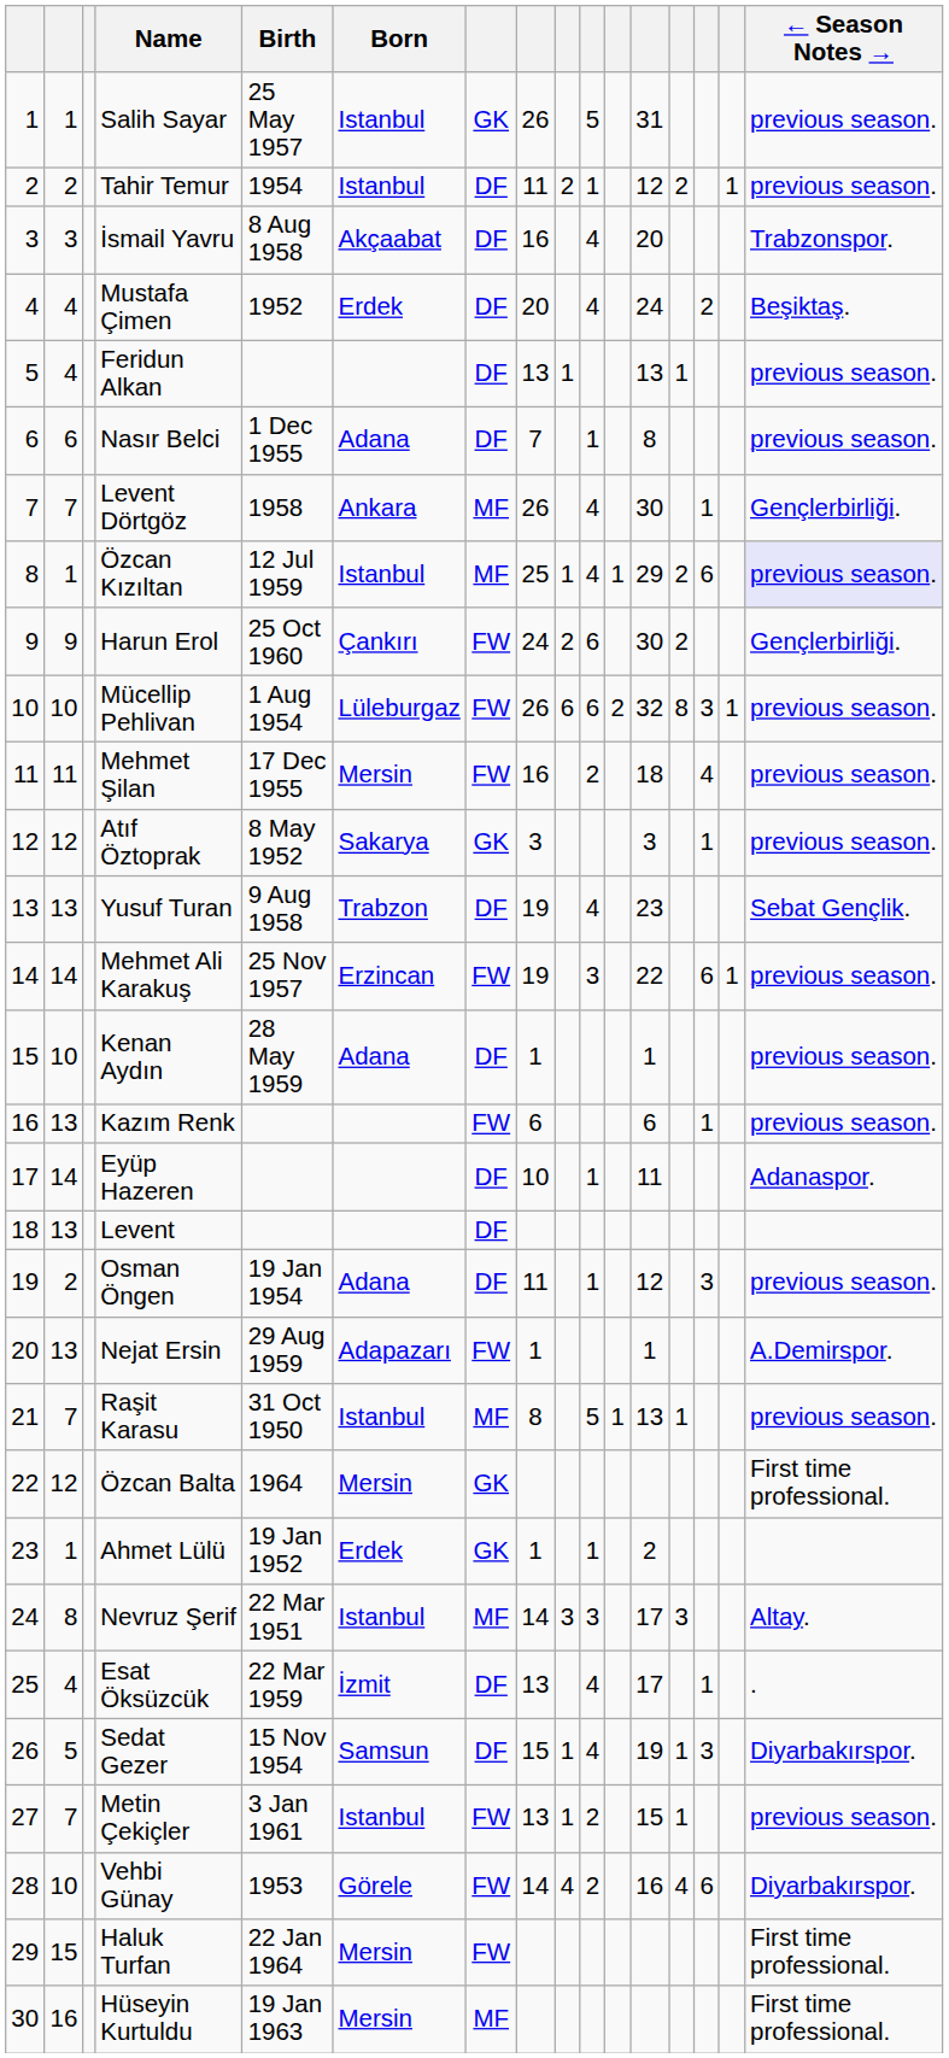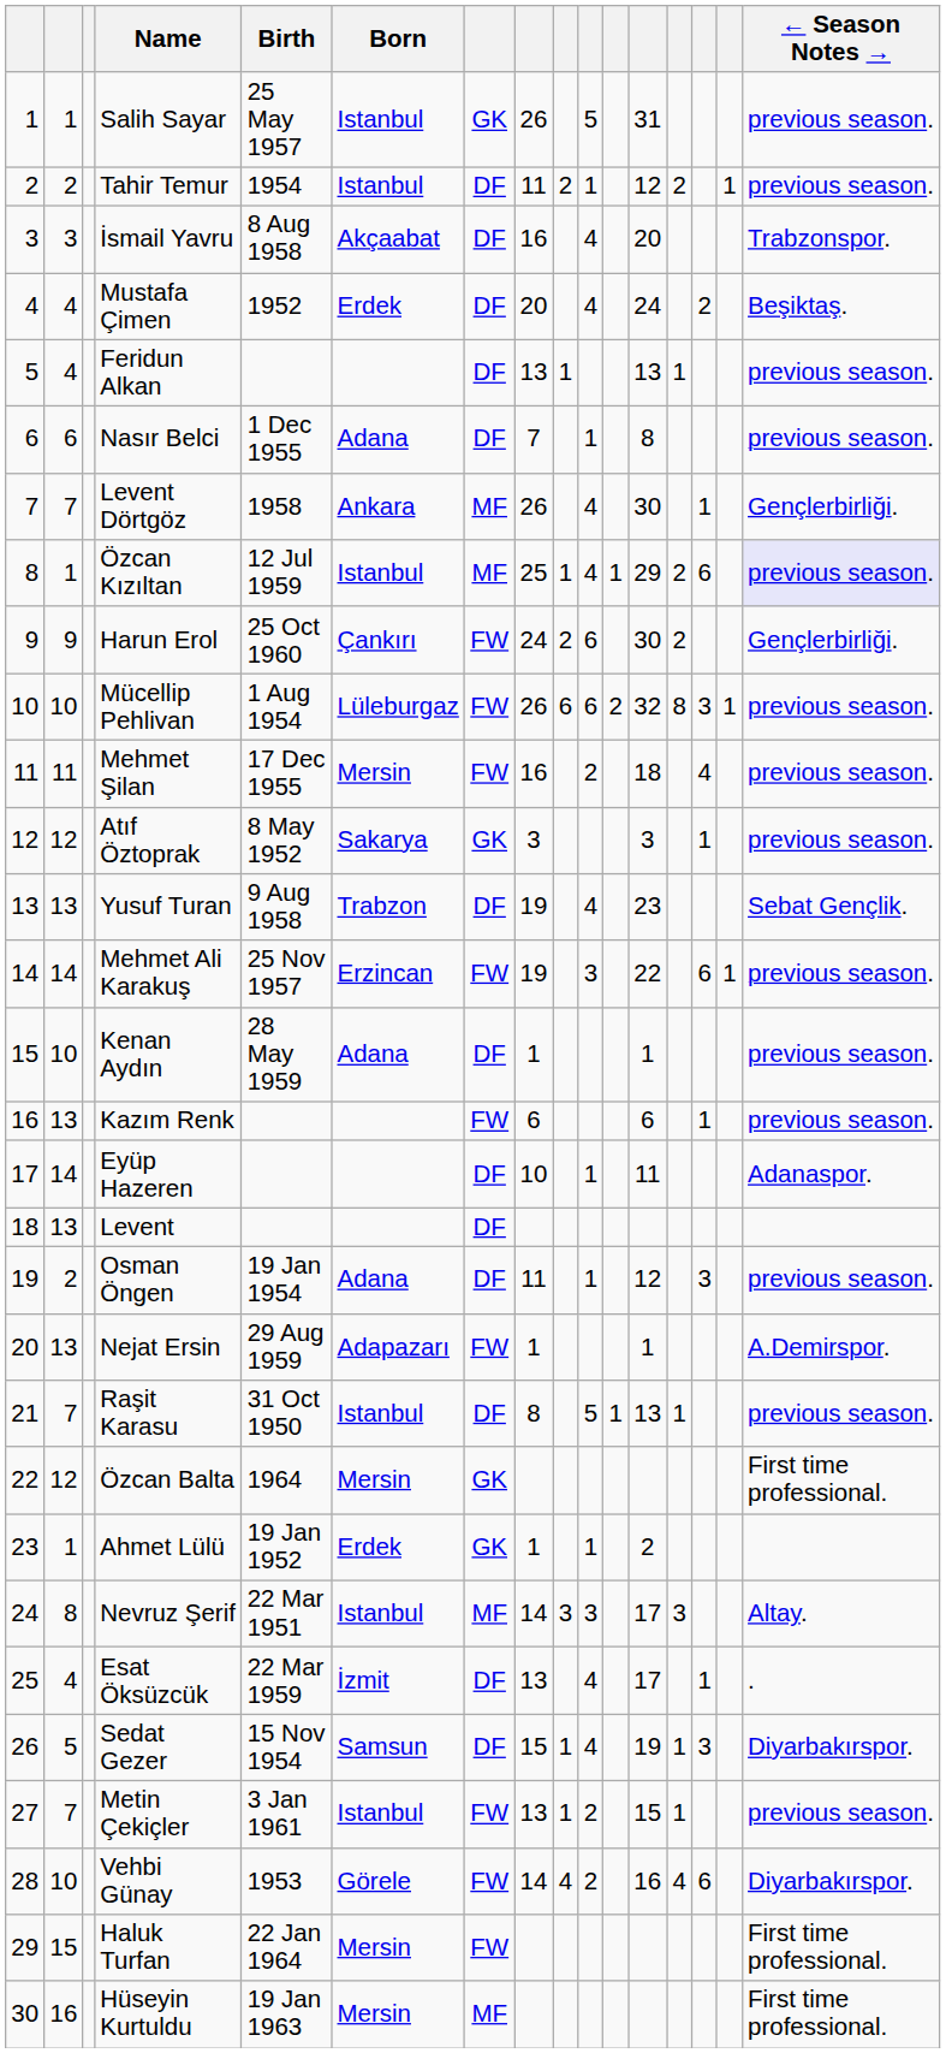 <table class="wikitable sortable">
 <tr>
 <th></th>
 <th></th>
 <th></th>
 <th>Name</th>
 <th>Birth</th>
 <th>Born</th>
 <th></th>
 <th></th>
 <th></th>
 <th></th>
 <th></th>
 <th></th>
 <th></th>
 <th></th>
 <th></th>
 <th><a href='#'>←</a> Season Notes <a href='#'>→</a></th>
 </tr>
 <tr>
 <td align="right">1</td>
 <td align="right">1</td>
 <td></td>
 <td>Salih Sayar</td>
 <td>25 May 1957</td>
 <td><a href='#'>Istanbul</a></td>
 <td align="center"><a href='#'>GK</a></td>
 <td align="center">26</td>
 <td></td>
 <td align="center">5</td>
 <td></td>
 <td align="center">31</td>
 <td></td>
 <td></td>
 <td></td>
 <td> <a href='#'>previous season</a>.</td>
 </tr>
 <tr>
 <td align="right">2</td>
 <td align="right">2</td>
 <td></td>
 <td>Tahir Temur</td>
 <td>1954</td>
 <td><a href='#'>Istanbul</a></td>
 <td align="center"><a href='#'>DF</a></td>
 <td align="center">11</td>
 <td align="center">2</td>
 <td align="center">1</td>
 <td></td>
 <td align="center">12</td>
 <td align="center">2</td>
 <td></td>
 <td align="center">1</td>
 <td> <a href='#'>previous season</a>.</td>
 </tr>
 <tr>
 <td align="right">3</td>
 <td align="right">3</td>
 <td></td>
 <td>İsmail Yavru</td>
 <td>8 Aug 1958</td>
 <td><a href='#'>Akçaabat</a></td>
 <td align="center"><a href='#'>DF</a></td>
 <td align="center">16</td>
 <td></td>
 <td align="center">4</td>
 <td></td>
 <td align="center">20</td>
 <td></td>
 <td></td>
 <td></td>
 <td> <a href='#'>Trabzonspor</a>.</td>
 </tr>
 <tr>
 <td align="right">4</td>
 <td align="right">4</td>
 <td></td>
 <td>Mustafa Çimen</td>
 <td>1952</td>
 <td><a href='#'>Erdek</a></td>
 <td align="center"><a href='#'>DF</a></td>
 <td align="center">20</td>
 <td></td>
 <td align="center">4</td>
 <td></td>
 <td align="center">24</td>
 <td></td>
 <td align="center">2</td>
 <td></td>
 <td> <a href='#'>Beşiktaş</a>.</td>
 </tr>
 <tr>
 <td align="right">5</td>
 <td align="right">4</td>
 <td></td>
 <td>Feridun Alkan</td>
 <td></td>
 <td></td>
 <td align="center"><a href='#'>DF</a></td>
 <td align="center">13</td>
 <td align="center">1</td>
 <td></td>
 <td></td>
 <td align="center">13</td>
 <td align="center">1</td>
 <td></td>
 <td></td>
 <td> <a href='#'>previous season</a>.</td>
 </tr>
 <tr>
 <td align="right">6</td>
 <td align="right">6</td>
 <td></td>
 <td>Nasır Belci</td>
 <td>1 Dec 1955</td>
 <td><a href='#'>Adana</a></td>
 <td align="center"><a href='#'>DF</a></td>
 <td align="center">7</td>
 <td></td>
 <td align="center">1</td>
 <td></td>
 <td align="center">8</td>
 <td></td>
 <td></td>
 <td></td>
 <td> <a href='#'>previous season</a>.</td>
 </tr>
 <tr>
 <td align="right">7</td>
 <td align="right">7</td>
 <td></td>
 <td>Levent Dörtgöz</td>
 <td>1958</td>
 <td><a href='#'>Ankara</a></td>
 <td align="center"><a href='#'>MF</a></td>
 <td align="center">26</td>
 <td></td>
 <td align="center">4</td>
 <td></td>
 <td align="center">30</td>
 <td></td>
 <td align="center">1</td>
 <td></td>
 <td> <a href='#'>Gençlerbirliği</a>.</td>
 </tr>
 <tr>
 <td align="right">8</td>
 <td align="right">1</td>
 <td></td>
 <td>Özcan Kızıltan</td>
 <td>12 Jul 1959</td>
 <td><a href='#'>Istanbul</a></td>
 <td align="center"><a href='#'>MF</a></td>
 <td align="center">25</td>
 <td align="center">1</td>
 <td align="center">4</td>
 <td align="center">1</td>
 <td align="center">29</td>
 <td align="center">2</td>
 <td align="center">6</td>
 <td></td>
 <td style="background: lavender;"> <a href='#'>previous season</a>.</td>
 </tr>
 <tr>
 <td align="right">9</td>
 <td align="right">9</td>
 <td></td>
 <td>Harun Erol</td>
 <td>25 Oct 1960</td>
 <td><a href='#'>Çankırı</a></td>
 <td align="center"><a href='#'>FW</a></td>
 <td align="center">24</td>
 <td align="center">2</td>
 <td align="center">6</td>
 <td></td>
 <td align="center">30</td>
 <td align="center">2</td>
 <td></td>
 <td></td>
 <td> <a href='#'>Gençlerbirliği</a>.</td>
 </tr>
 <tr>
 <td align="right">10</td>
 <td align="right">10</td>
 <td></td>
 <td>Mücellip Pehlivan</td>
 <td>1 Aug 1954</td>
 <td><a href='#'>Lüleburgaz</a></td>
 <td align="center"><a href='#'>FW</a></td>
 <td align="center">26</td>
 <td align="center">6</td>
 <td align="center">6</td>
 <td align="center">2</td>
 <td align="center">32</td>
 <td align="center">8</td>
 <td align="center">3</td>
 <td align="center">1</td>
 <td> <a href='#'>previous season</a>.</td>
 </tr>
 <tr>
 <td align="right">11</td>
 <td align="right">11</td>
 <td></td>
 <td>Mehmet Şilan</td>
 <td>17 Dec 1955</td>
 <td><a href='#'>Mersin</a></td>
 <td align="center"><a href='#'>FW</a></td>
 <td align="center">16</td>
 <td></td>
 <td align="center">2</td>
 <td></td>
 <td align="center">18</td>
 <td></td>
 <td align="center">4</td>
 <td></td>
 <td> <a href='#'>previous season</a>.</td>
 </tr>
 <tr>
 <td align="right">12</td>
 <td align="right">12</td>
 <td></td>
 <td>Atıf Öztoprak</td>
 <td>8 May 1952</td>
 <td><a href='#'>Sakarya</a></td>
 <td align="center"><a href='#'>GK</a></td>
 <td align="center">3</td>
 <td></td>
 <td></td>
 <td></td>
 <td align="center">3</td>
 <td></td>
 <td align="center">1</td>
 <td></td>
 <td> <a href='#'>previous season</a>.</td>
 </tr>
 <tr>
 <td align="right">13</td>
 <td align="right">13</td>
 <td></td>
 <td>Yusuf Turan</td>
 <td>9 Aug 1958</td>
 <td><a href='#'>Trabzon</a></td>
 <td align="center"><a href='#'>DF</a></td>
 <td align="center">19</td>
 <td></td>
 <td align="center">4</td>
 <td></td>
 <td align="center">23</td>
 <td></td>
 <td></td>
 <td></td>
 <td> <a href='#'>Sebat Gençlik</a>.</td>
 </tr>
 <tr>
 <td align="right">14</td>
 <td align="right">14</td>
 <td></td>
 <td>Mehmet Ali Karakuş</td>
 <td>25 Nov 1957</td>
 <td><a href='#'>Erzincan</a></td>
 <td align="center"><a href='#'>FW</a></td>
 <td align="center">19</td>
 <td></td>
 <td align="center">3</td>
 <td></td>
 <td align="center">22</td>
 <td></td>
 <td align="center">6</td>
 <td align="center">1</td>
 <td> <a href='#'>previous season</a>.</td>
 </tr>
 <tr>
 <td align="right">15</td>
 <td align="right">10</td>
 <td></td>
 <td>Kenan Aydın</td>
 <td>28 May 1959</td>
 <td><a href='#'>Adana</a></td>
 <td align="center"><a href='#'>DF</a></td>
 <td align="center">1</td>
 <td></td>
 <td></td>
 <td></td>
 <td align="center">1</td>
 <td></td>
 <td></td>
 <td></td>
 <td> <a href='#'>previous season</a>.</td>
 </tr>
 <tr>
 <td align="right">16</td>
 <td align="right">13</td>
 <td></td>
 <td>Kazım Renk</td>
 <td></td>
 <td></td>
 <td align="center"><a href='#'>FW</a></td>
 <td align="center">6</td>
 <td></td>
 <td></td>
 <td></td>
 <td align="center">6</td>
 <td></td>
 <td align="center">1</td>
 <td></td>
 <td> <a href='#'>previous season</a>.</td>
 </tr>
 <tr>
 <td align="right">17</td>
 <td align="right">14</td>
 <td></td>
 <td>Eyüp Hazeren</td>
 <td></td>
 <td></td>
 <td align="center"><a href='#'>DF</a></td>
 <td align="center">10</td>
 <td></td>
 <td align="center">1</td>
 <td></td>
 <td align="center">11</td>
 <td></td>
 <td></td>
 <td></td>
 <td> <a href='#'>Adanaspor</a>.</td>
 </tr>
 <tr>
 <td align="right">18</td>
 <td align="right">13</td>
 <td></td>
 <td>Levent</td>
 <td></td>
 <td></td>
 <td align="center"><a href='#'>DF</a></td>
 <td align="center"></td>
 <td></td>
 <td></td>
 <td></td>
 <td></td>
 <td></td>
 <td></td>
 <td></td>
 <td></td>
 </tr>
 <tr>
 <td align="right">19</td>
 <td align="right">2</td>
 <td></td>
 <td>Osman Öngen</td>
 <td>19 Jan 1954</td>
 <td><a href='#'>Adana</a></td>
 <td align="center"><a href='#'>DF</a></td>
 <td align="center">11</td>
 <td></td>
 <td align="center">1</td>
 <td></td>
 <td align="center">12</td>
 <td></td>
 <td align="center">3</td>
 <td></td>
 <td> <a href='#'>previous season</a>.</td>
 </tr>
 <tr>
 <td align="right">20</td>
 <td align="right">13</td>
 <td></td>
 <td>Nejat Ersin</td>
 <td>29 Aug 1959</td>
 <td><a href='#'>Adapazarı</a></td>
 <td align="center"><a href='#'>FW</a></td>
 <td align="center">1</td>
 <td></td>
 <td></td>
 <td></td>
 <td align="center">1</td>
 <td></td>
 <td></td>
 <td></td>
 <td> <a href='#'>A.Demirspor</a>.</td>
 </tr>
 <tr>
 <td align="right">21</td>
 <td align="right">7</td>
 <td></td>
 <td>Raşit Karasu</td>
 <td>31 Oct 1950</td>
 <td><a href='#'>Istanbul</a></td>
-<td align="center"><a href='#'>MF</a></td>
+<td align="center"><a href='#'>DF</a></td>
 <td align="center">8</td>
 <td></td>
 <td align="center">5</td>
 <td align="center">1</td>
 <td align="center">13</td>
 <td align="center">1</td>
 <td></td>
 <td></td>
 <td> <a href='#'>previous season</a>.</td>
 </tr>
 <tr>
 <td align="right">22</td>
 <td align="right">12</td>
 <td></td>
 <td>Özcan Balta</td>
 <td>1964</td>
 <td><a href='#'>Mersin</a></td>
 <td align="center"><a href='#'>GK</a></td>
 <td align="center"></td>
 <td></td>
 <td></td>
 <td></td>
 <td></td>
 <td></td>
 <td></td>
 <td></td>
 <td>First time professional.</td>
 </tr>
 <tr>
 <td align="right">23</td>
 <td align="right">1</td>
 <td></td>
 <td>Ahmet Lülü</td>
 <td>19 Jan 1952</td>
 <td><a href='#'>Erdek</a></td>
 <td align="center"><a href='#'>GK</a></td>
 <td align="center">1</td>
 <td></td>
 <td align="center">1</td>
 <td></td>
 <td align="center">2</td>
 <td></td>
 <td></td>
 <td></td>
 <td></td>
 </tr>
 <tr>
 <td align="right">24</td>
 <td align="right">8</td>
 <td></td>
 <td>Nevruz Şerif</td>
 <td>22 Mar 1951</td>
 <td><a href='#'>Istanbul</a></td>
 <td align="center"><a href='#'>MF</a></td>
 <td align="center">14</td>
 <td align="center">3</td>
 <td align="center">3</td>
 <td></td>
 <td align="center">17</td>
 <td align="center">3</td>
 <td></td>
 <td></td>
 <td> <a href='#'>Altay</a>.</td>
 </tr>
 <tr>
 <td align="right">25</td>
 <td align="right">4</td>
 <td></td>
 <td>Esat Öksüzcük</td>
 <td>22 Mar 1959</td>
 <td><a href='#'>İzmit</a></td>
 <td align="center"><a href='#'>DF</a></td>
 <td align="center">13</td>
 <td></td>
 <td align="center">4</td>
 <td></td>
 <td align="center">17</td>
 <td></td>
 <td align="center">1</td>
 <td></td>
 <td>.</td>
 </tr>
 <tr>
 <td align="right">26</td>
 <td align="right">5</td>
 <td></td>
 <td>Sedat Gezer</td>
 <td>15 Nov 1954</td>
 <td><a href='#'>Samsun</a></td>
 <td align="center"><a href='#'>DF</a></td>
 <td align="center">15</td>
 <td align="center">1</td>
 <td align="center">4</td>
 <td></td>
 <td align="center">19</td>
 <td align="center">1</td>
 <td align="center">3</td>
 <td></td>
 <td> <a href='#'>Diyarbakırspor</a>.</td>
 </tr>
 <tr>
 <td align="right">27</td>
 <td align="right">7</td>
 <td></td>
 <td>Metin Çekiçler</td>
 <td>3 Jan 1961</td>
 <td><a href='#'>Istanbul</a></td>
 <td align="center"><a href='#'>FW</a></td>
 <td align="center">13</td>
 <td align="center">1</td>
 <td align="center">2</td>
 <td></td>
 <td align="center">15</td>
 <td align="center">1</td>
 <td></td>
 <td></td>
 <td> <a href='#'>previous season</a>.</td>
 </tr>
 <tr>
 <td align="right">28</td>
 <td align="right">10</td>
 <td></td>
 <td>Vehbi Günay</td>
 <td>1953</td>
 <td><a href='#'>Görele</a></td>
 <td align="center"><a href='#'>FW</a></td>
 <td align="center">14</td>
 <td align="center">4</td>
 <td align="center">2</td>
 <td></td>
 <td align="center">16</td>
 <td align="center">4</td>
 <td align="center">6</td>
 <td></td>
 <td> <a href='#'>Diyarbakırspor</a>.</td>
 </tr>
 <tr>
 <td align="right">29</td>
 <td align="right">15</td>
 <td></td>
 <td>Haluk Turfan</td>
 <td>22 Jan 1964</td>
 <td><a href='#'>Mersin</a></td>
 <td align="center"><a href='#'>FW</a></td>
 <td align="center"></td>
 <td></td>
 <td></td>
 <td></td>
 <td></td>
 <td></td>
 <td></td>
 <td></td>
 <td>First time professional.</td>
 </tr>
 <tr>
 <td align="right">30</td>
 <td align="right">16</td>
 <td></td>
 <td>Hüseyin Kurtuldu</td>
 <td>19 Jan 1963</td>
 <td><a href='#'>Mersin</a></td>
 <td align="center"><a href='#'>MF</a></td>
 <td align="center"></td>
 <td></td>
 <td></td>
 <td></td>
 <td></td>
 <td></td>
 <td></td>
 <td></td>
 <td>First time professional.</td>
 </tr>
 </table>
